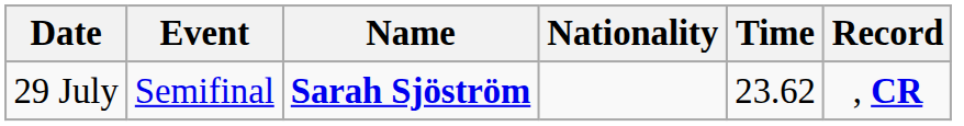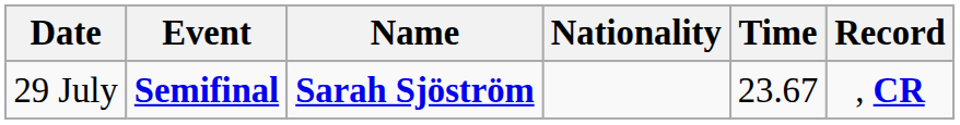 <table class="wikitable" style=text-align:center>
 <tr>
 <th>Date</th>
 <th>Event</th>
 <th>Name</th>
 <th>Nationality</th>
 <th>Time</th>
 <th>Record</th>
 </tr>
 <tr>
 <td>29 July</td>
-<td><a href='#'>Semifinal</a></td>
+<td><strong><a href='#'>Semifinal</a></strong></td>
 <td align=left><strong><a href='#'>Sarah Sjöström</a></strong></td>
 <td align=left></td>
-<td>23.62</td>
+<td>23.67</td>
 <td>, <strong><a href='#'>CR</a></strong></td>
 </tr>
 </table>
